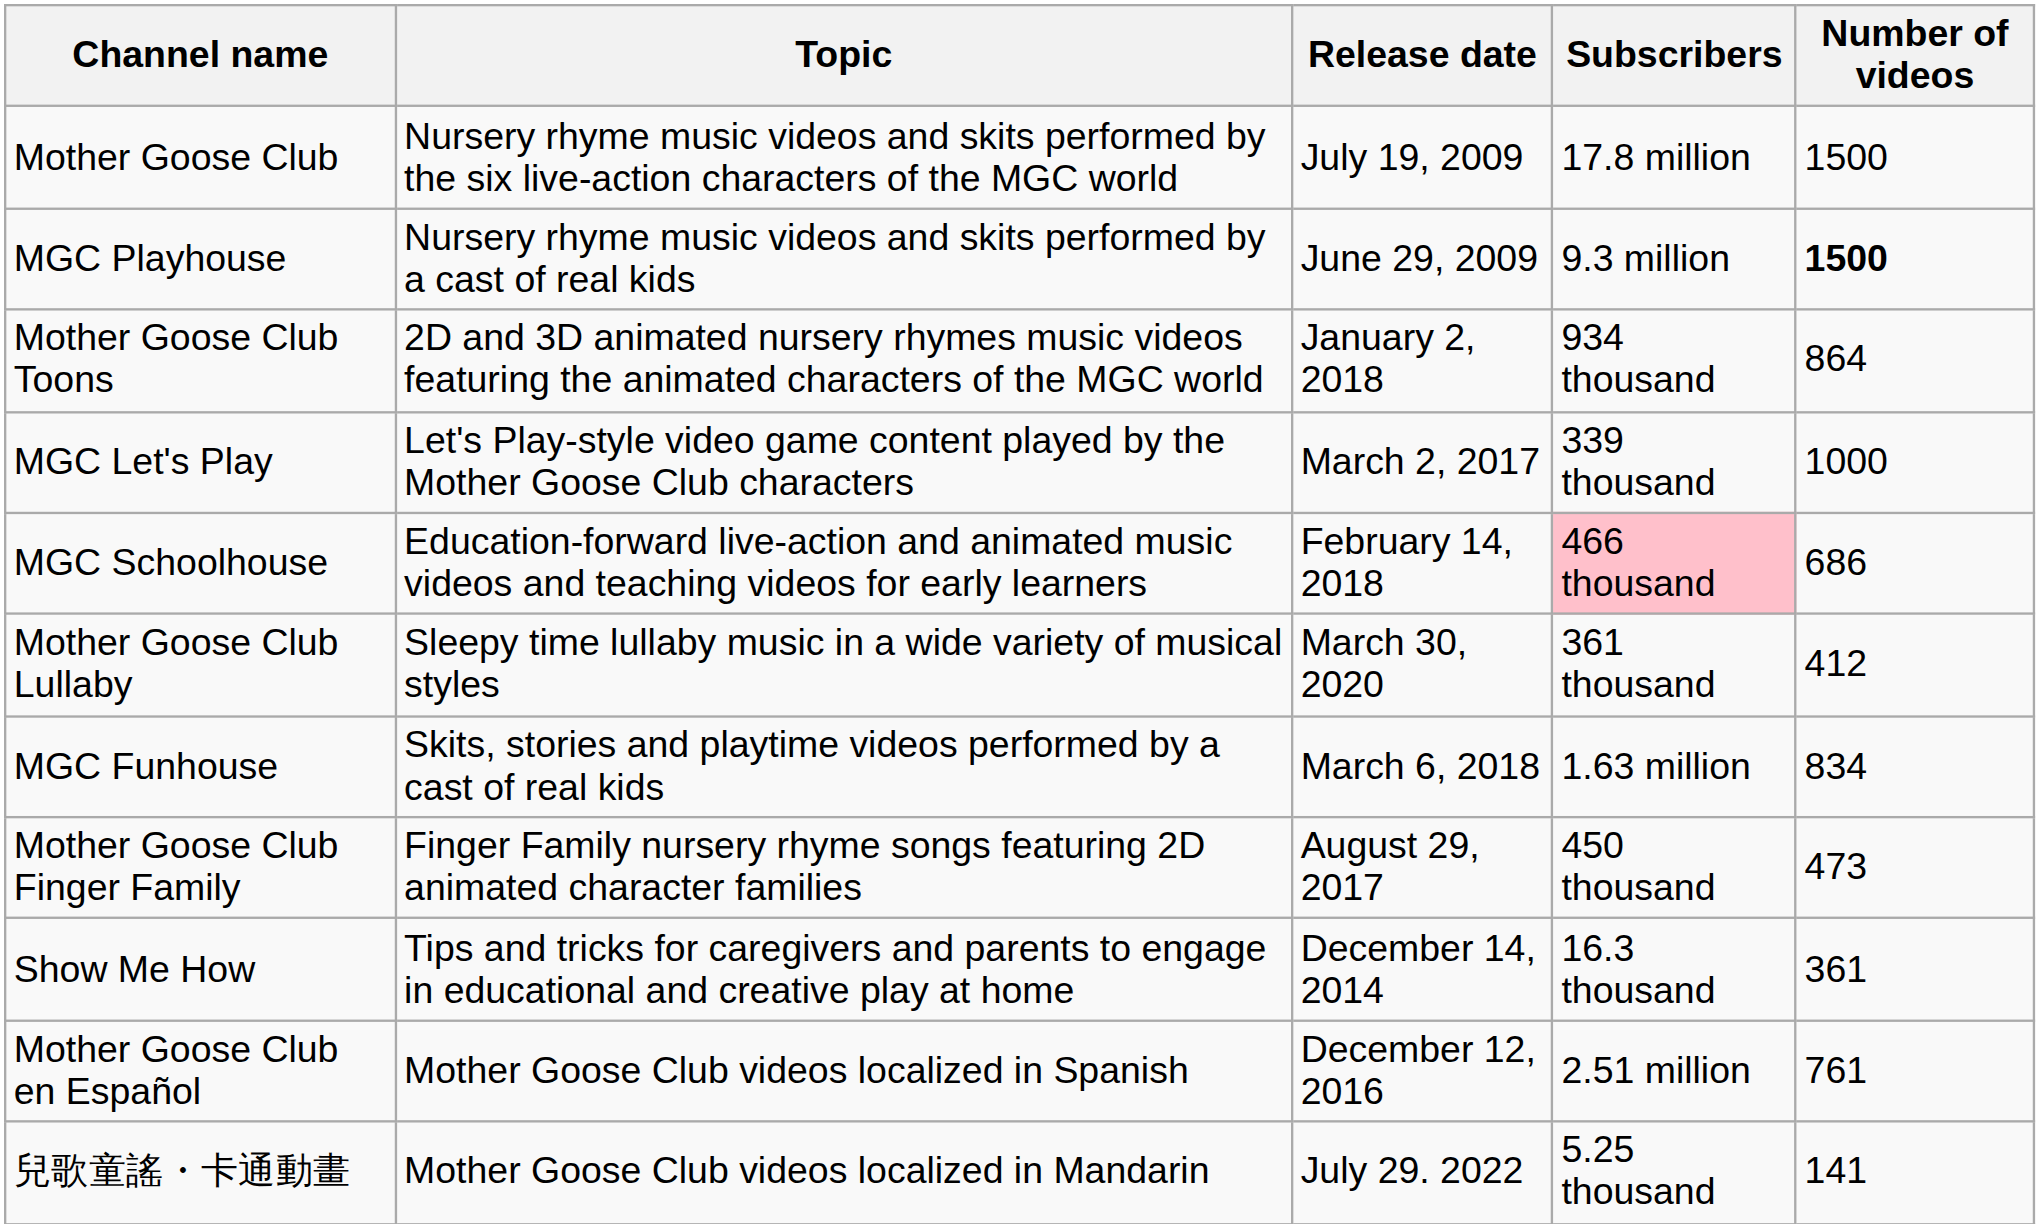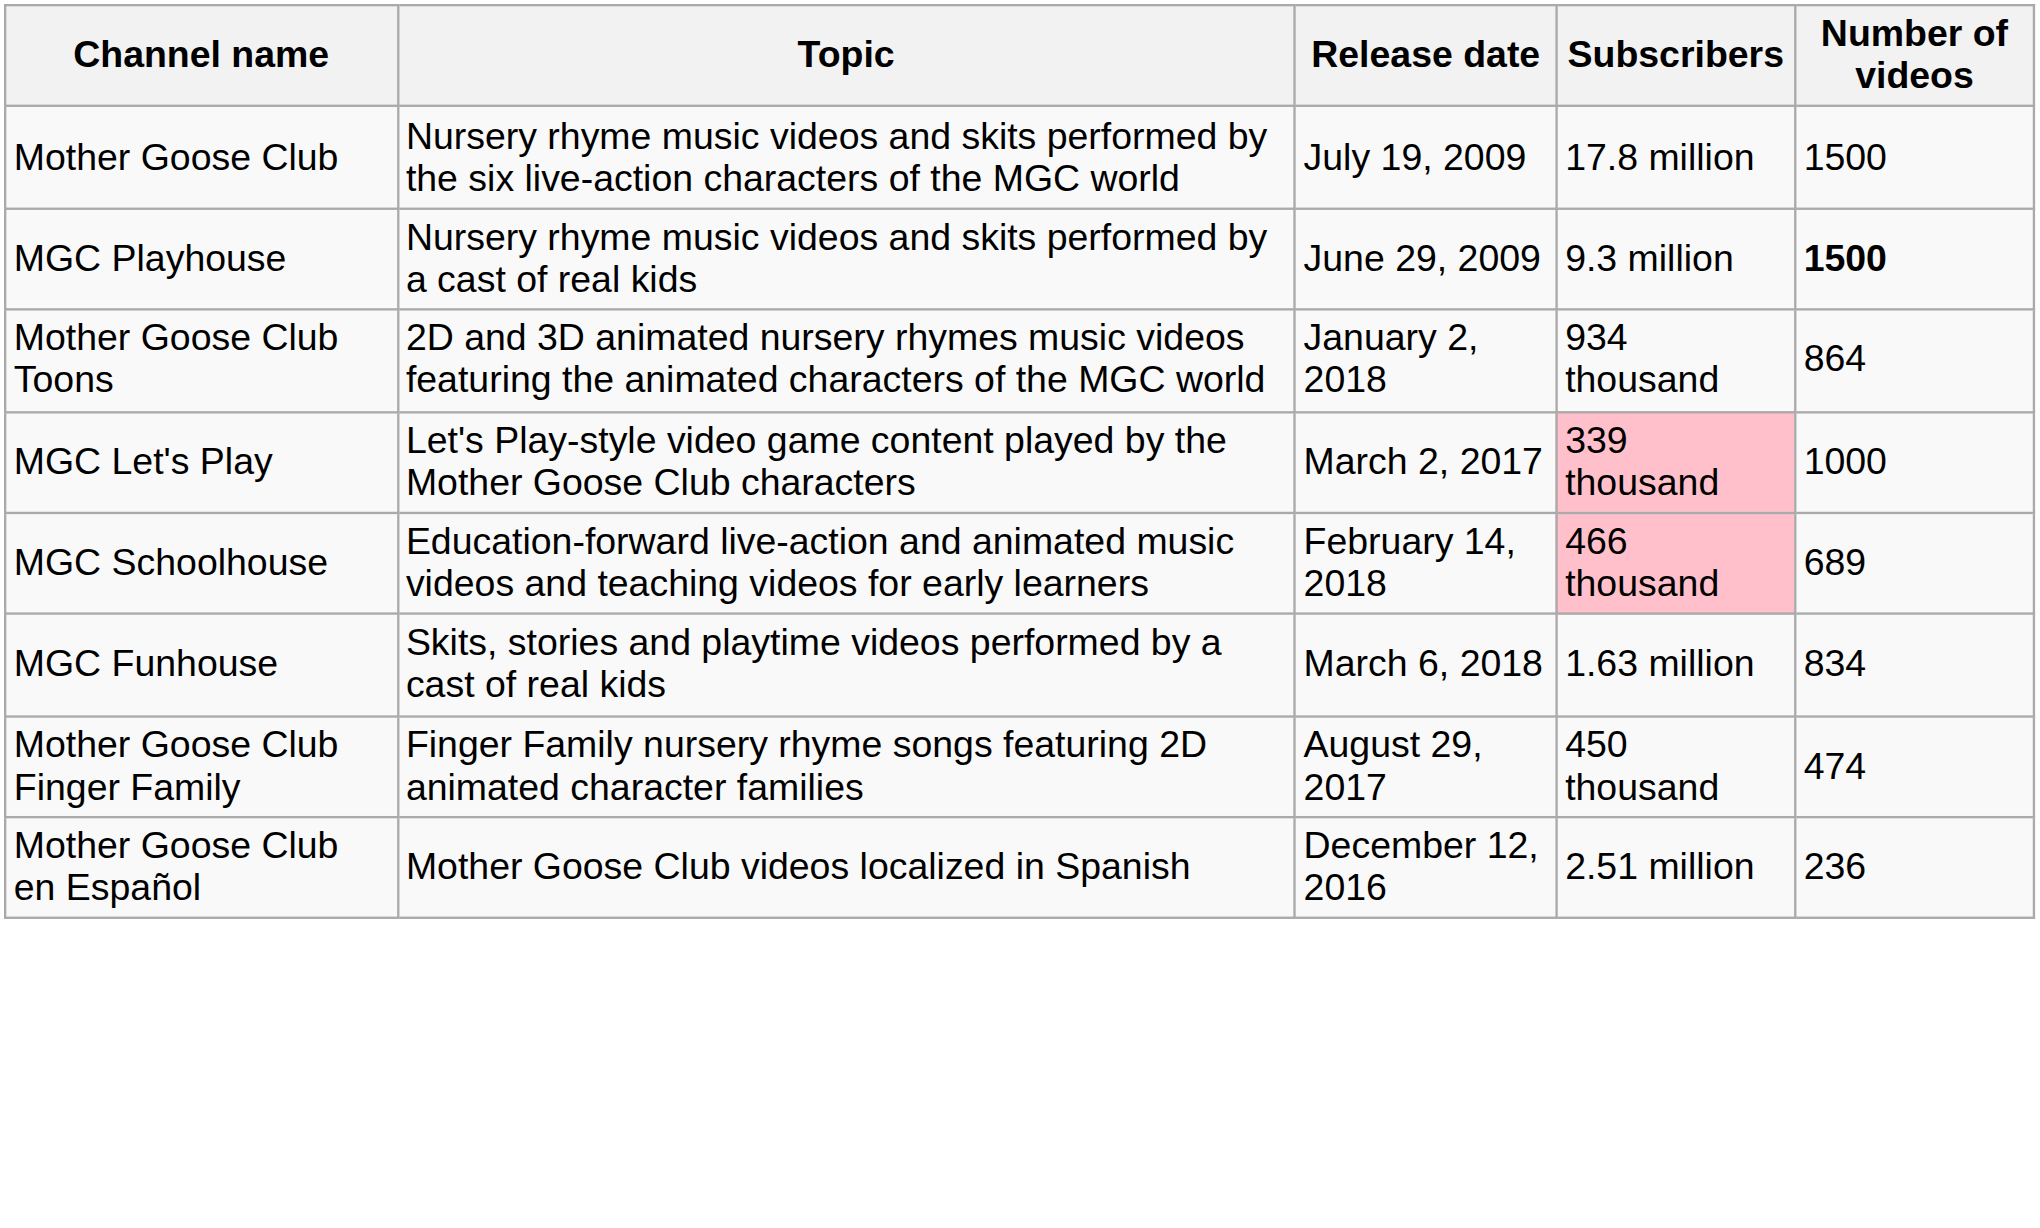 <table class="wikitable">
 <tr>
 <th>Channel name</th>
 <th>Topic</th>
 <th>Release date</th>
 <th>Subscribers</th>
 <th>Number of videos</th>
 </tr>
 <tr>
 <td>Mother Goose Club</td>
 <td>Nursery rhyme music videos and skits performed by the six live-action characters of the MGC world</td>
 <td>July 19, 2009</td>
 <td>17.8 million</td>
 <td>1500</td>
 </tr>
 <tr>
 <td>MGC Playhouse</td>
 <td>Nursery rhyme music videos and skits performed by a cast of real kids</td>
 <td>June 29, 2009</td>
 <td>9.3 million</td>
 <td><strong>1500</strong></td>
 </tr>
 <tr>
 <td>Mother Goose Club Toons</td>
 <td>2D and 3D animated nursery rhymes music videos featuring the animated characters of the MGC world</td>
 <td>January 2, 2018</td>
 <td>934 thousand</td>
 <td>864</td>
 </tr>
 <tr>
 <td>MGC Let's Play</td>
 <td>Let's Play-style video game content played by the Mother Goose Club characters</td>
 <td>March 2, 2017</td>
-<td>339 thousand</td>
+<td style="background: pink;">339 thousand</td>
 <td>1000</td>
 </tr>
 <tr>
 <td>MGC Schoolhouse</td>
 <td>Education-forward live-action and animated music videos and teaching videos for early learners</td>
 <td>February 14, 2018</td>
 <td style="background: pink;">466 thousand</td>
-<td>686</td>
-</tr>
-<tr>
-<td>Mother Goose Club Lullaby</td>
-<td>Sleepy time lullaby music in a wide variety of musical styles</td>
-<td>March 30, 2020</td>
-<td>361 thousand</td>
-<td>412</td>
+<td>689</td>
 </tr>
 <tr>
 <td>MGC Funhouse</td>
 <td>Skits, stories and playtime videos performed by a cast of real kids</td>
 <td>March 6, 2018</td>
 <td>1.63 million</td>
 <td>834</td>
 </tr>
 <tr>
 <td>Mother Goose Club Finger Family</td>
 <td>Finger Family nursery rhyme songs featuring 2D animated character families</td>
 <td>August 29, 2017</td>
 <td>450 thousand</td>
-<td>473</td>
-</tr>
-<tr>
-<td>Show Me How</td>
-<td>Tips and tricks for caregivers and parents to engage in educational and creative play at home</td>
-<td>December 14, 2014</td>
-<td>16.3 thousand</td>
-<td>361</td>
+<td>474</td>
 </tr>
 <tr>
 <td>Mother Goose Club en Español</td>
 <td>Mother Goose Club videos localized in Spanish</td>
 <td>December 12, 2016</td>
 <td>2.51 million</td>
-<td>761</td>
-</tr>
-<tr>
-<td 小伊普童謠>兒歌童謠・卡通動畫</td>
-<td>Mother Goose Club videos localized in Mandarin</td>
-<td>July 29. 2022</td>
-<td>5.25 thousand</td>
-<td>141</td>
+<td>236</td>
 </tr>
 </table>
